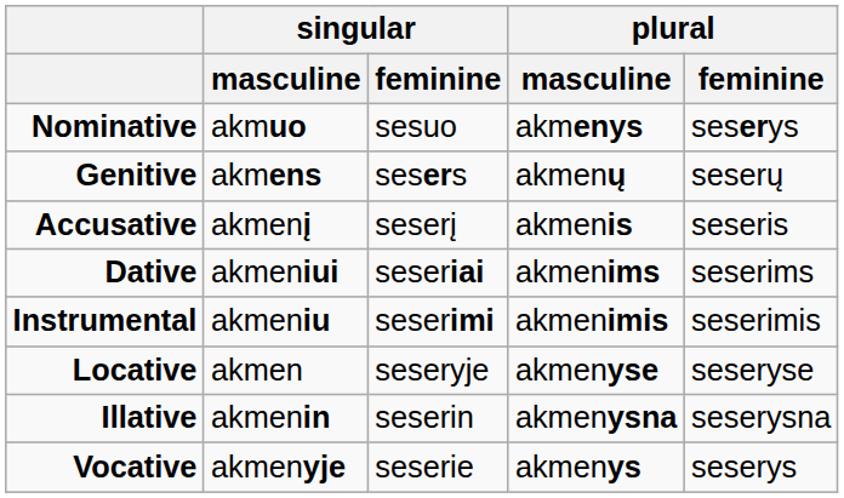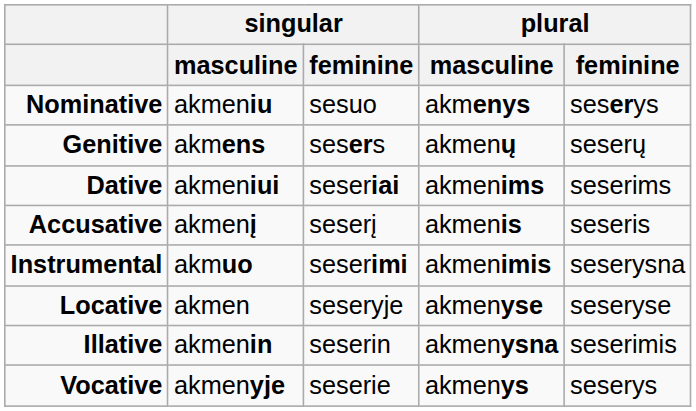 <table class="wikitable">
 <tr>
 <th> </th>
 <th colspan=2>singular</th>
 <th colspan=2>plural</th>
 </tr>
 <tr>
 <th> </th>
 <th>masculine</th>
 <th>feminine</th>
 <th>masculine</th>
 <th>feminine</th>
 </tr>
 <tr>
 <td align="right"><strong>Nominative</strong></td>
-<td>akm<strong>uo</strong></td>
+<td>akmen<strong>iu</strong></td>
 <td>sesuo</td>
 <td>akm<strong>enys</strong></td>
 <td>ses<strong>er</strong>ys</td>
 </tr>
 <tr>
 <td align="right"><strong>Genitive</strong></td>
 <td>akm<strong>ens</strong></td>
 <td>ses<strong>er</strong>s</td>
 <td>akmen<strong>ų</strong></td>
 <td>seserų</td>
 </tr>
 <tr>
+<td align="right"><strong>Dative</strong></td>
+<td>akmen<strong>iui</strong></td>
+<td>seser<strong>iai</strong></td>
+<td>akmen<strong>ims</strong></td>
+<td>seserims</td>
+</tr>
+<tr>
 <td align="right"><strong>Accusative</strong></td>
 <td>akmen<strong>į</strong></td>
 <td>seserį</td>
 <td>akmen<strong>is</strong></td>
 <td>seseris</td>
 </tr>
 <tr>
-<td align="right"><strong>Dative</strong></td>
-<td>akmen<strong>iui</strong></td>
-<td>seser<strong>iai</strong></td>
-<td>akmen<strong>ims</strong></td>
-<td>seserims</td>
-</tr>
-<tr>
 <td align="right"><strong>Instrumental</strong></td>
-<td>akmen<strong>iu</strong></td>
+<td>akm<strong>uo</strong></td>
 <td>seser<strong>imi</strong></td>
 <td>akmen<strong>imis</strong></td>
-<td>seserimis</td>
+<td>seserysna</td>
 </tr>
 <tr>
 <td align="right"><strong>Locative</strong></td>
 <td>akmen<strong></strong></td>
 <td>seseryje</td>
 <td>akmen<strong>yse</strong></td>
 <td>seseryse</td>
 </tr>
 <tr>
 <td align="right"><strong>Illative</strong></td>
 <td>akmen<strong>in</strong></td>
 <td>seserin</td>
 <td>akmen<strong>ysna</strong></td>
-<td>seserysna</td>
+<td>seserimis</td>
 </tr>
 <tr>
 <td align="right"><strong>Vocative</strong></td>
 <td>akmen<strong>yje</strong></td>
 <td>seserie</td>
 <td>akmen<strong>ys</strong></td>
 <td>seserys</td>
 </tr>
 </table>
